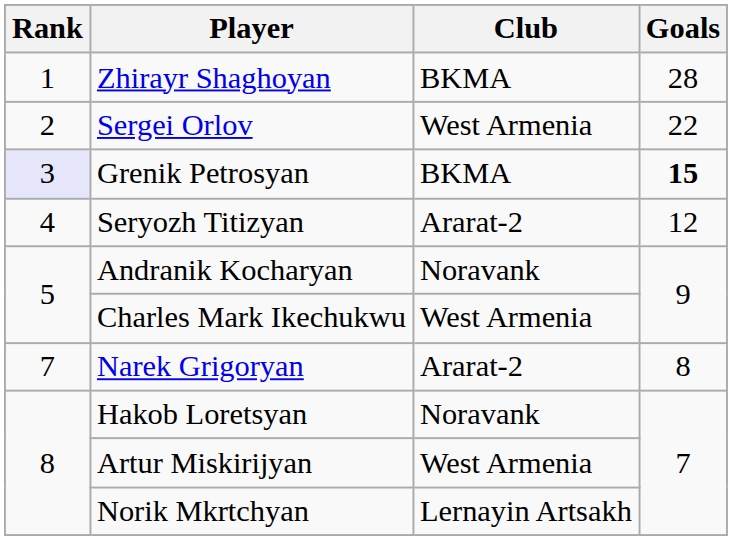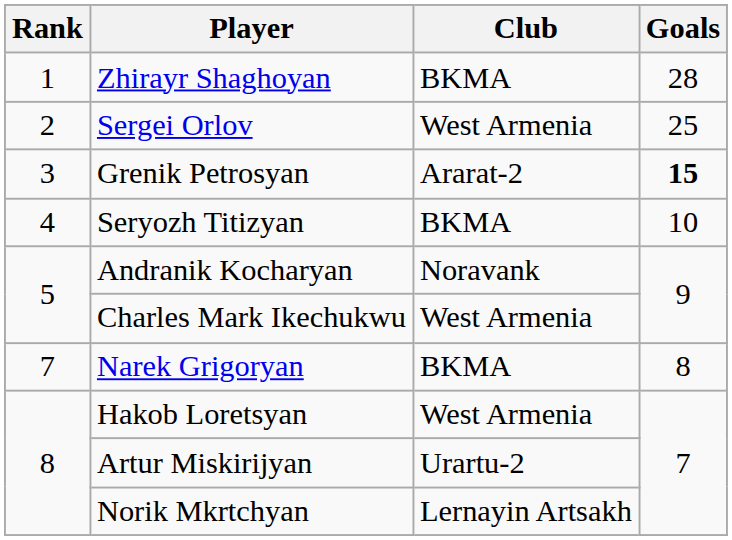 <table class="wikitable" style="text-align:center">
 <tr>
 <th>Rank</th>
 <th>Player</th>
 <th>Club</th>
 <th>Goals</th>
 </tr>
 <tr>
 <td>1</td>
 <td align=left> <a href='#'>Zhirayr Shaghoyan</a></td>
 <td align=left>BKMA</td>
 <td>28</td>
 </tr>
 <tr>
 <td>2</td>
 <td align=left> <a href='#'>Sergei Orlov</a></td>
 <td align=left>West Armenia</td>
-<td>22</td>
+<td>25</td>
 </tr>
 <tr>
-<td style="background: lavender;">3</td>
+<td>3</td>
 <td align=left> Grenik Petrosyan</td>
-<td align=left>BKMA</td>
+<td align=left>Ararat-2</td>
 <td><strong>15</strong></td>
 </tr>
 <tr>
 <td>4</td>
 <td align=left> Seryozh Titizyan</td>
-<td align=left>Ararat-2</td>
-<td>12</td>
+<td align=left>BKMA</td>
+<td>10</td>
 </tr>
 <tr>
 <td rowspan=2>5</td>
 <td align=left> Andranik Kocharyan</td>
 <td align=left>Noravank</td>
 <td rowspan=2>9</td>
 </tr>
 <tr>
 <td align=left> Charles Mark Ikechukwu</td>
 <td align=left>West Armenia</td>
 </tr>
 <tr>
 <td>7</td>
 <td align=left> <a href='#'>Narek Grigoryan</a></td>
-<td align=left>Ararat-2</td>
+<td align=left>BKMA</td>
 <td>8</td>
 </tr>
 <tr>
 <td rowspan=3>8</td>
 <td align=left> Hakob Loretsyan</td>
-<td align=left>Noravank</td>
+<td align=left>West Armenia</td>
 <td rowspan=3>7</td>
 </tr>
 <tr>
 <td align=left> Artur Miskirijyan</td>
-<td align=left>West Armenia</td>
+<td align=left>Urartu-2</td>
 </tr>
 <tr>
 <td align=left> Norik Mkrtchyan</td>
 <td align=left>Lernayin Artsakh</td>
 </tr>
 </table>
